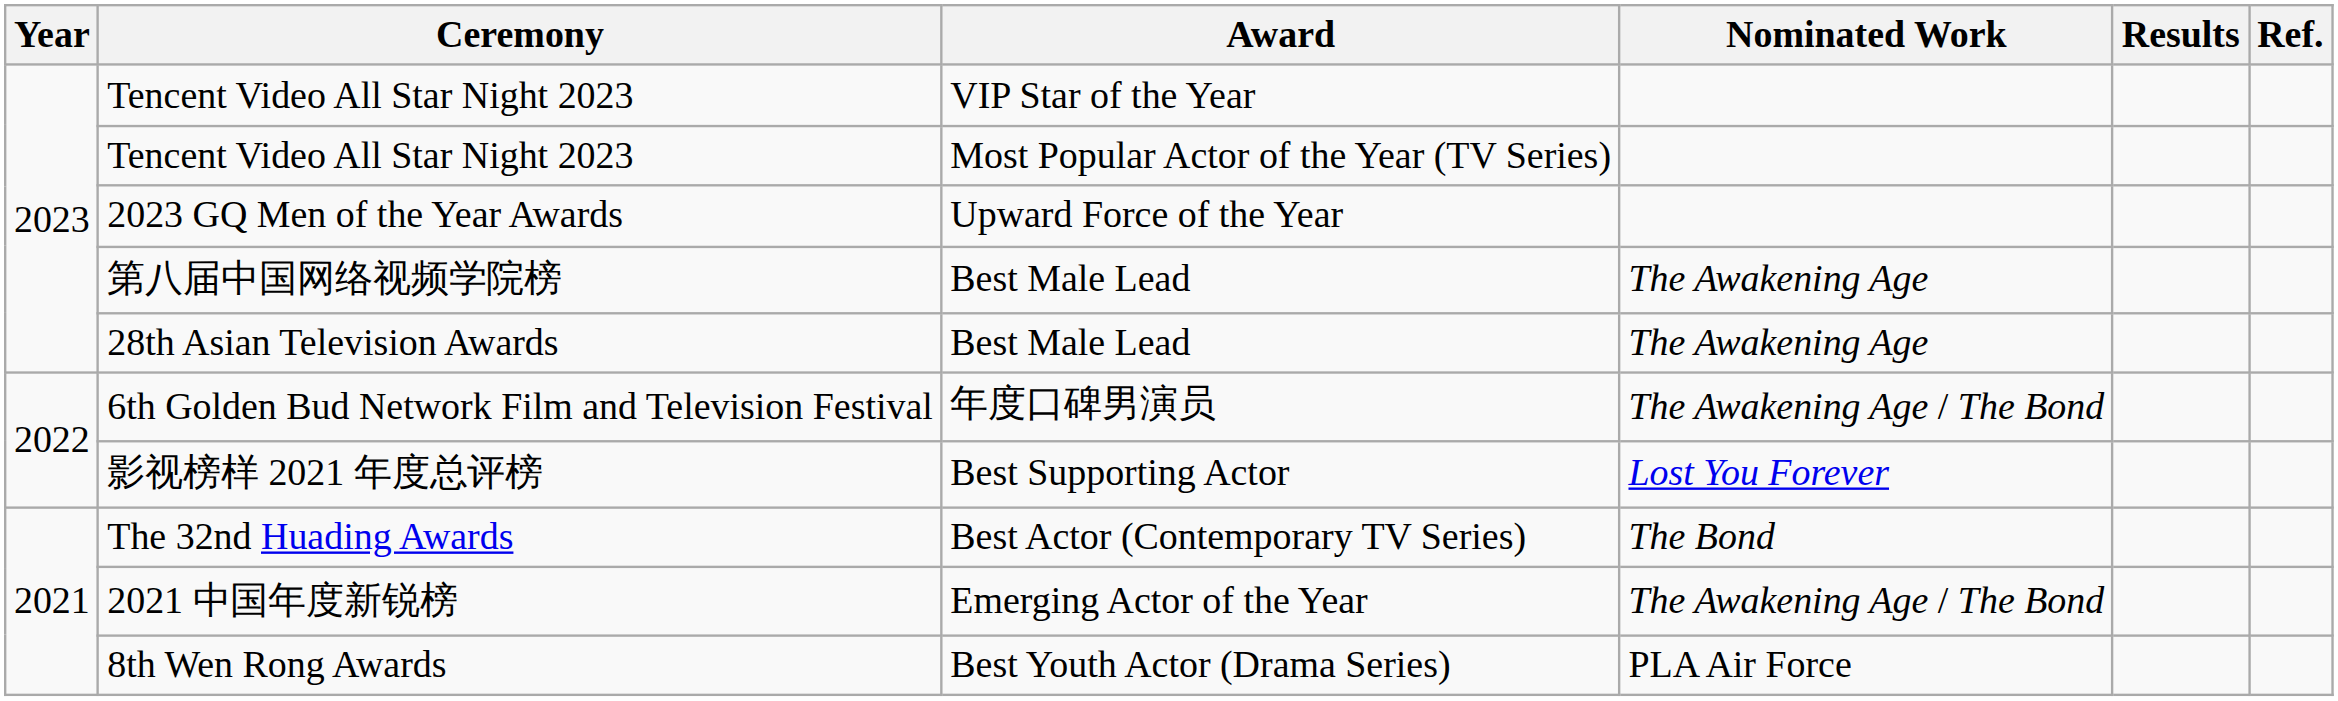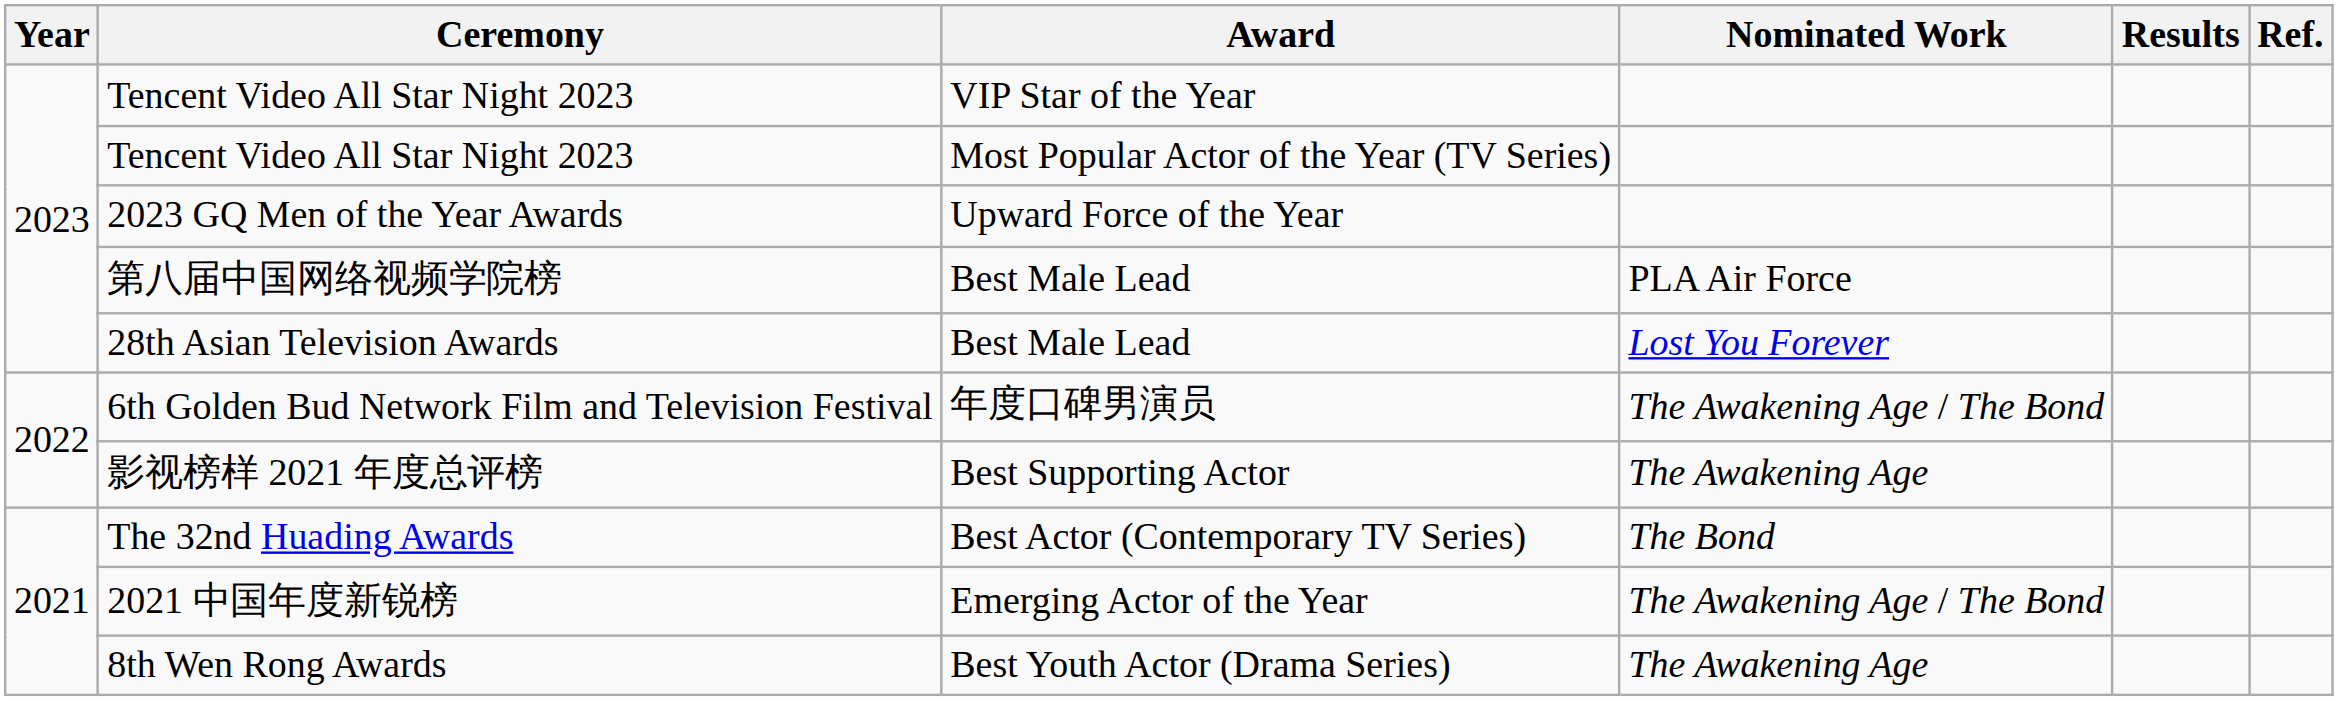 <table class="wikitable">
 <tr>
 <th>Year</th>
 <th>Ceremony</th>
 <th>Award</th>
 <th>Nominated Work</th>
 <th>Results</th>
 <th>Ref.</th>
 </tr>
 <tr>
 <td rowspan="5">2023</td>
 <td>Tencent Video All Star Night 2023</td>
 <td>VIP Star of the Year</td>
 <td></td>
 <td></td>
 <td></td>
 </tr>
 <tr>
 <td>Tencent Video All Star Night 2023</td>
 <td>Most Popular Actor of the Year (TV Series)</td>
 <td></td>
 <td></td>
 <td></td>
 </tr>
 <tr>
 <td>2023 GQ Men of the Year Awards</td>
 <td>Upward Force of the Year</td>
 <td></td>
 <td></td>
 <td></td>
 </tr>
 <tr>
 <td>第八届中国网络视频学院榜</td>
 <td>Best Male Lead</td>
-<td><em>The Awakening Age</em></td>
+<td>PLA Air Force</td>
 <td></td>
 <td></td>
 </tr>
 <tr>
 <td>28th Asian Television Awards</td>
 <td>Best Male Lead</td>
-<td><em>The Awakening Age</em></td>
+<td><em><a href='#'>Lost You Forever</a></em></td>
 <td></td>
 <td></td>
 </tr>
 <tr>
 <td rowspan="2">2022</td>
 <td>6th Golden Bud Network Film and Television Festival</td>
 <td>年度口碑男演员</td>
 <td><em>The Awakening Age</em> / <em>The Bond</em></td>
 <td></td>
 <td></td>
 </tr>
 <tr>
 <td>影视榜样 2021 年度总评榜</td>
 <td>Best Supporting Actor</td>
-<td><em><a href='#'>Lost You Forever</a></em></td>
+<td><em>The Awakening Age</em></td>
 <td></td>
 <td></td>
 </tr>
 <tr>
 <td rowspan="3">2021</td>
 <td>The 32nd <a href='#'>Huading Awards</a></td>
 <td>Best Actor (Contemporary TV Series)</td>
 <td><em>The Bond</em></td>
 <td></td>
 <td></td>
 </tr>
 <tr>
 <td>2021 中国年度新锐榜</td>
 <td>Emerging Actor of the Year</td>
 <td><em>The Awakening Age</em> / <em>The Bond</em></td>
 <td></td>
 <td></td>
 </tr>
 <tr>
 <td>8th Wen Rong Awards</td>
 <td>Best Youth Actor (Drama Series)</td>
-<td>PLA Air Force</td>
+<td><em>The Awakening Age</em></td>
 <td></td>
 <td></td>
 </tr>
 </table>
